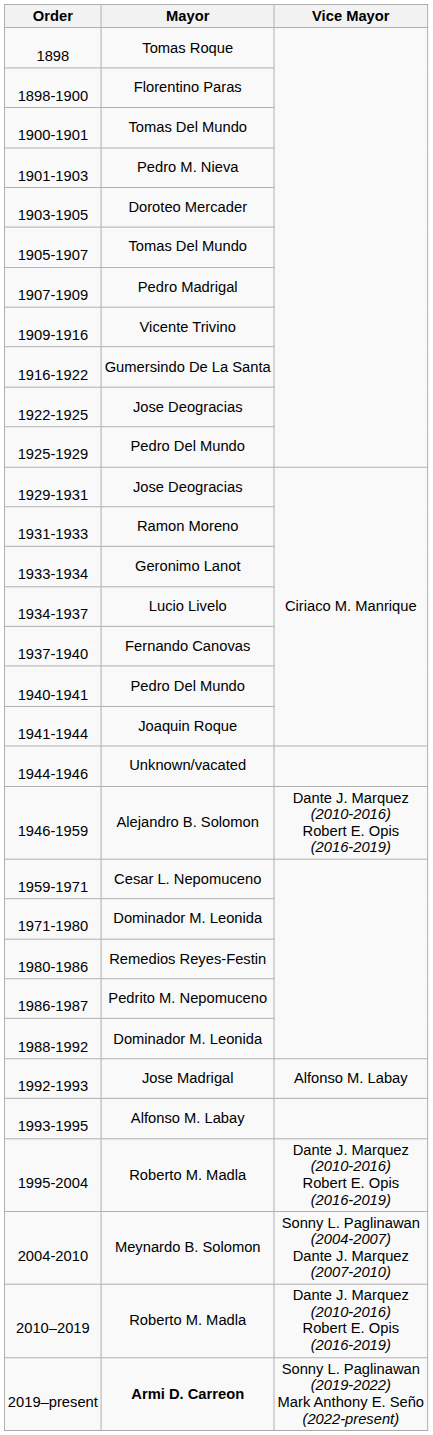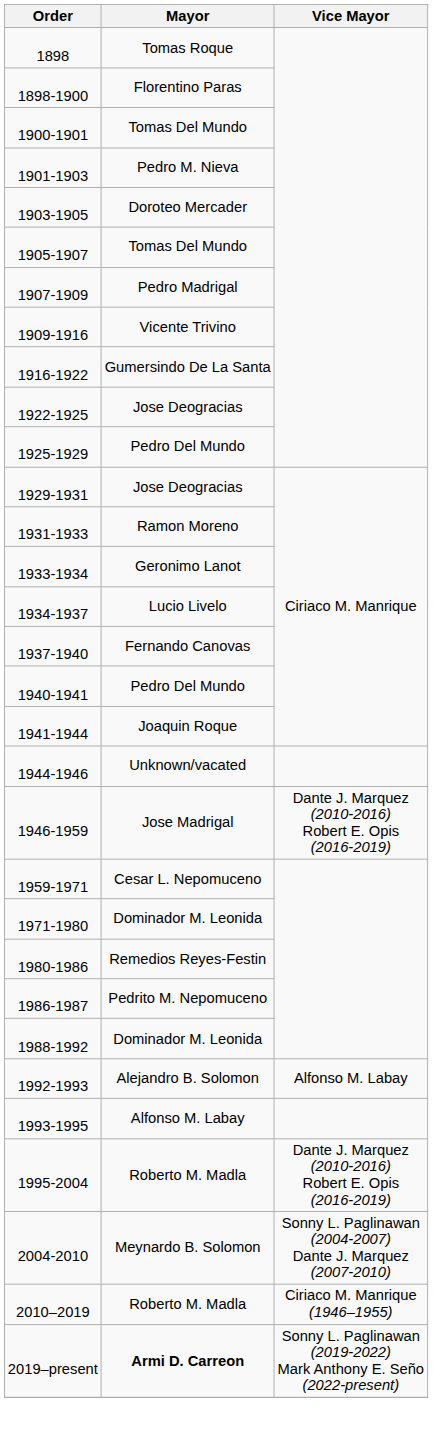 <table class="wikitable" style="text-align:center">
 <tr>
 <th>Order</th>
 <th>Mayor</th>
 <th>Vice Mayor</th>
 </tr>
 <tr>
 <td><br>1898</td>
 <td>Tomas Roque</td>
 </tr>
 <tr>
 <td><br>1898-1900</td>
 <td>Florentino Paras</td>
 </tr>
 <tr>
 <td><br>1900-1901</td>
 <td>Tomas Del Mundo</td>
 </tr>
 <tr>
 <td><br>1901-1903</td>
 <td>Pedro M. Nieva</td>
 </tr>
 <tr>
 <td><br>1903-1905</td>
 <td>Doroteo Mercader</td>
 </tr>
 <tr>
 <td><br>1905-1907</td>
 <td>Tomas Del Mundo</td>
 </tr>
 <tr>
 <td><br>1907-1909</td>
 <td>Pedro Madrigal</td>
 </tr>
 <tr>
 <td><br>1909-1916</td>
 <td>Vicente Trivino</td>
 </tr>
 <tr>
 <td><br>1916-1922</td>
 <td>Gumersindo De La Santa</td>
 </tr>
 <tr>
 <td><br>1922-1925</td>
 <td>Jose Deogracias</td>
 </tr>
 <tr>
 <td><br>1925-1929</td>
 <td>Pedro Del Mundo</td>
 </tr>
 <tr>
 <td><br>1929-1931</td>
 <td>Jose Deogracias</td>
 <td rowspan=7>Ciriaco M. Manrique</td>
 </tr>
 <tr>
 <td><br>1931-1933</td>
 <td>Ramon Moreno</td>
 </tr>
 <tr>
 <td><br>1933-1934</td>
 <td>Geronimo Lanot</td>
 </tr>
 <tr>
 <td><br>1934-1937</td>
 <td>Lucio Livelo</td>
 </tr>
 <tr>
 <td><br>1937-1940</td>
 <td>Fernando Canovas</td>
 </tr>
 <tr>
 <td><br>1940-1941</td>
 <td>Pedro Del Mundo</td>
 </tr>
 <tr>
 <td><br>1941-1944</td>
 <td>Joaquin Roque</td>
 </tr>
 <tr>
 <td><br>1944-1946</td>
 <td>Unknown/vacated</td>
 </tr>
 <tr>
 <td><br>1946-1959</td>
-<td>Alejandro B. Solomon</td>
+<td>Jose Madrigal</td>
 <td>Dante J. Marquez<br><em>(2010-2016)</em><br>Robert E. Opis<br><em>(2016-2019)</em></td>
 </tr>
 <tr>
 <td><br>1959-1971</td>
 <td>Cesar L. Nepomuceno</td>
 </tr>
 <tr>
 <td><br>1971-1980</td>
 <td>Dominador M. Leonida</td>
 </tr>
 <tr>
 <td><br>1980-1986</td>
 <td>Remedios Reyes-Festin</td>
 </tr>
 <tr>
 <td><br>1986-1987</td>
 <td>Pedrito M. Nepomuceno</td>
 </tr>
 <tr>
 <td><br>1988-1992</td>
 <td>Dominador M. Leonida</td>
 </tr>
 <tr>
 <td><br>1992-1993</td>
-<td>Jose Madrigal</td>
+<td>Alejandro B. Solomon</td>
 <td>Alfonso M. Labay</td>
 </tr>
 <tr>
 <td><br>1993-1995</td>
 <td>Alfonso M. Labay</td>
 </tr>
 <tr>
 <td><br>1995-2004</td>
 <td>Roberto M. Madla</td>
 <td>Dante J. Marquez<br><em>(2010-2016)</em><br>Robert E. Opis<br><em>(2016-2019)</em></td>
 </tr>
 <tr>
 <td><br>2004-2010</td>
 <td>Meynardo B. Solomon</td>
 <td>Sonny L. Paglinawan<br><em>(2004-2007)</em><br>Dante J. Marquez<br><em>(2007-2010)</em></td>
 </tr>
 <tr>
 <td><br>2010–2019</td>
 <td>Roberto M. Madla</td>
-<td>Dante J. Marquez<br><em>(2010-2016)</em><br>Robert E. Opis<br><em>(2016-2019)</em></td>
+<td>Ciriaco M. Manrique<br><em>(1946–1955)</em></td>
 </tr>
 <tr>
 <td><br>2019–present</td>
 <td><strong>Armi D. Carreon</strong></td>
 <td>Sonny L. Paglinawan<br><em>(2019-2022)</em><br>Mark Anthony E. Seño<br><em>(2022-present)</em></td>
 </tr>
 <tr>
 </tr>
 </table>
